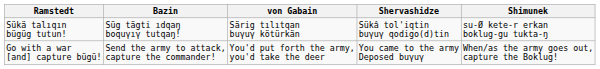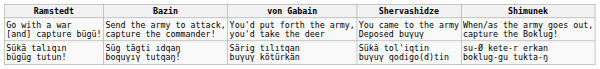 <table class="wikitable">
 <tr>
 <th>Ramstedt</th>
 <th>Bazin</th>
 <th>von Gabain</th>
 <th>Shervashidze</th>
 <th>Shimunek</th>
 </tr>
 <tr>
+<td>Go with a war<br>[and] capture bügü!</td>
+<td>Send the army to attack,<br>capture the commander!</td>
+<td>You'd put forth the army,<br>you'd take the deer</td>
+<td>You came to the army<br>Deposed buγuγ</td>
+<td>When/as the army goes out,<br>capture the Boklug!</td>
+</tr>
+<tr>
 <td>Sükä talıqın<br>bügüg tutun!</td>
 <td>Süg tägti ıdqaŋ<br>boquγıγ tutqaŋ!</td>
 <td>Särig tılıtqan<br>buγuγ kötürkän</td>
 <td>Sükâ tol'iqtin<br>buγuγ qodigo(d)tin</td>
 <td>su-Ø kete-r erkan<br>boklug-gu tukta-ŋ</td>
 </tr>
-<tr>
-<td>Go with a war<br>[and] capture bügü!</td>
-<td>Send the army to attack,<br>capture the commander!</td>
-<td>You'd put forth the army,<br>you'd take the deer</td>
-<td>You came to the army<br>Deposed buγuγ</td>
-<td>When/as the army goes out,<br>capture the Boklug!</td>
-</tr>
 </table>
